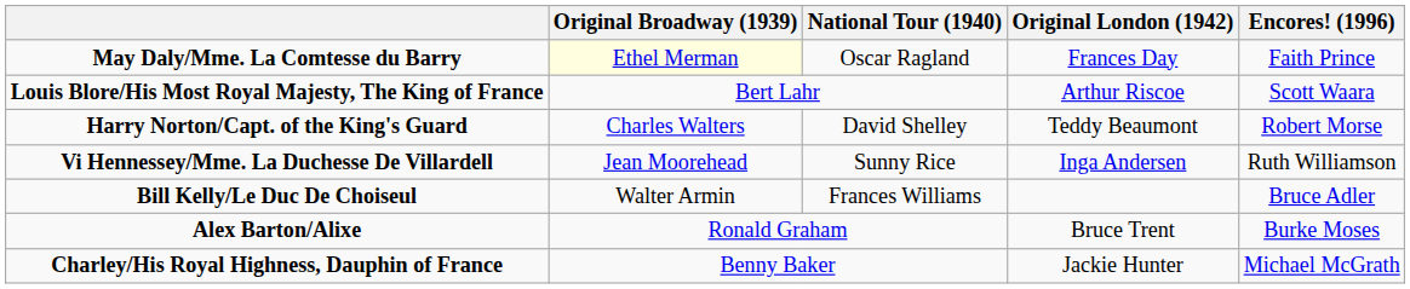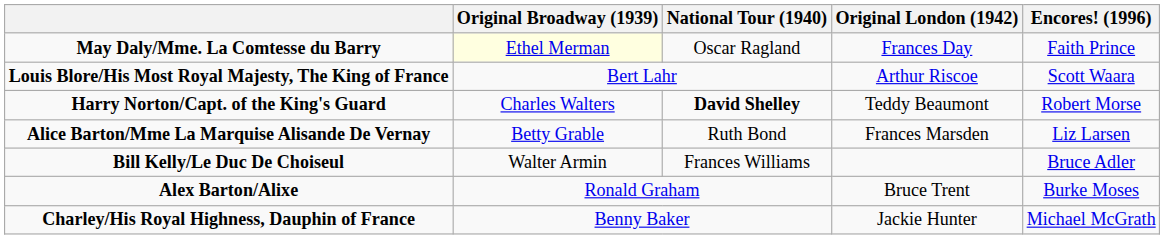 <table class="wikitable" style="text-align:center" border="1">
 <tr>
 <th></th>
 <th>Original Broadway (1939)</th>
 <th>National Tour (1940)</th>
 <th>Original London (1942)</th>
 <th>Encores! (1996)</th>
 </tr>
 <tr>
 <td><strong>May Daly/Mme. La Comtesse du Barry</strong></td>
 <td style="background: lightyellow;"><a href='#'>Ethel Merman</a></td>
 <td>Oscar Ragland</td>
 <td><a href='#'>Frances Day</a></td>
 <td><a href='#'>Faith Prince</a></td>
 </tr>
 <tr>
 <td><strong>Louis Blore/His Most Royal Majesty, The King of France</strong></td>
 <td colspan="2"><a href='#'>Bert Lahr</a></td>
 <td><a href='#'>Arthur Riscoe</a></td>
 <td><a href='#'>Scott Waara</a></td>
 </tr>
 <tr>
 <td><strong>Harry Norton/Capt. of the King's Guard</strong></td>
 <td><a href='#'>Charles Walters</a></td>
-<td>David Shelley</td>
+<td><strong>David Shelley</strong></td>
 <td>Teddy Beaumont</td>
 <td><a href='#'>Robert Morse</a></td>
 </tr>
 <tr>
-<td><strong>Vi Hennessey/Mme. La Duchesse De Villardell</strong></td>
-<td><a href='#'>Jean Moorehead</a></td>
-<td>Sunny Rice</td>
-<td><a href='#'>Inga Andersen</a></td>
-<td>Ruth Williamson</td>
+<td><strong>Alice Barton/Mme La Marquise Alisande De Vernay</strong></td>
+<td><a href='#'>Betty Grable</a></td>
+<td>Ruth Bond</td>
+<td>Frances Marsden</td>
+<td><a href='#'>Liz Larsen</a></td>
 </tr>
 <tr>
 <td><strong>Bill Kelly/Le Duc De Choiseul</strong></td>
 <td>Walter Armin</td>
 <td>Frances Williams</td>
 <td></td>
 <td><a href='#'>Bruce Adler</a></td>
 </tr>
 <tr>
 <td><strong>Alex Barton/Alixe</strong></td>
 <td colspan="2"><a href='#'>Ronald Graham</a></td>
 <td>Bruce Trent</td>
 <td><a href='#'>Burke Moses</a></td>
 </tr>
 <tr>
 <td><strong>Charley/His Royal Highness, Dauphin of France</strong></td>
 <td colspan="2"><a href='#'>Benny Baker</a></td>
 <td>Jackie Hunter</td>
 <td><a href='#'>Michael McGrath</a></td>
 </tr>
 </table>
